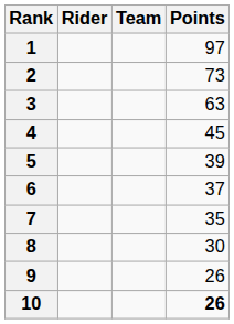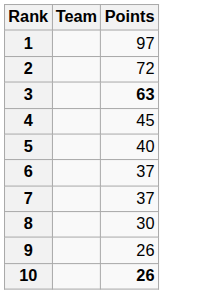 <table class="wikitable" margin-bottom:0;">
 <tr>
 <th scope="col">Rank</th>
-<th scope="col">Rider</th>
 <th scope="col">Team</th>
 <th scope="col">Points</th>
 </tr>
 <tr>
 <th scope="row">1</th>
-<td> </td>
 <td></td>
 <td align="right">97</td>
 </tr>
 <tr>
 <th scope="row">2</th>
 <td></td>
-<td></td>
-<td align="right">73</td>
+<td align="right">72</td>
 </tr>
 <tr>
 <th scope="row">3</th>
 <td></td>
-<td></td>
-<td align="right">63</td>
+<td align="right"><strong>63</strong></td>
 </tr>
 <tr>
 <th scope="row">4</th>
-<td> </td>
 <td></td>
 <td align="right">45</td>
 </tr>
 <tr>
 <th scope="row">5</th>
 <td></td>
-<td></td>
-<td align="right">39</td>
+<td align="right">40</td>
 </tr>
 <tr>
 <th scope="row">6</th>
-<td> </td>
 <td></td>
 <td align="right">37</td>
 </tr>
 <tr>
 <th scope="row">7</th>
 <td></td>
-<td></td>
-<td align="right">35</td>
+<td align="right">37</td>
 </tr>
 <tr>
 <th scope="row">8</th>
-<td></td>
 <td></td>
 <td align="right">30</td>
 </tr>
 <tr>
 <th scope="row">9</th>
 <td></td>
-<td></td>
 <td align="right">26</td>
 </tr>
 <tr>
 <th scope="row">10</th>
 <td></td>
-<td></td>
 <td align="right"><strong>26</strong></td>
 </tr>
 </table>
